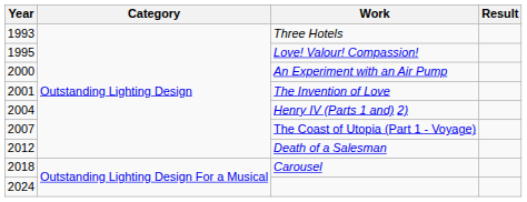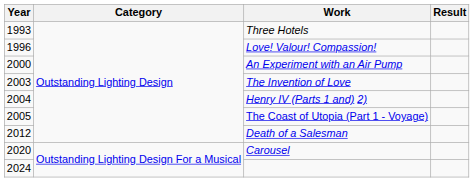 <table class="wikitable sortable">
 <tr>
 <th>Year</th>
 <th>Category</th>
 <th>Work</th>
 <th>Result</th>
 </tr>
 <tr>
 <td>1993</td>
 <td rowspan="7"><a href='#'>Outstanding Lighting Design</a></td>
 <td><em>Three Hotels</em></td>
 <td></td>
 </tr>
 <tr>
-<td>1995</td>
+<td>1996</td>
 <td><em><a href='#'>Love! Valour! Compassion!</a></em></td>
 <td></td>
 </tr>
 <tr>
 <td>2000</td>
 <td><em><a href='#'>An Experiment with an Air Pump</a></em></td>
 <td></td>
 </tr>
 <tr>
-<td>2001</td>
+<td>2003</td>
 <td><em><a href='#'>The Invention of Love</a></em></td>
 <td></td>
 </tr>
 <tr>
 <td>2004</td>
 <td><em><a href='#'>Henry IV (Parts 1 and)</a> <a href='#'>2)</a></em></td>
 <td></td>
 </tr>
 <tr>
-<td>2007</td>
+<td>2005</td>
 <td><a href='#'>The Coast of Utopia (Part 1 - Voyage)</a></td>
 <td></td>
 </tr>
 <tr>
 <td>2012</td>
 <td><em><a href='#'>Death of a Salesman</a></em></td>
 <td></td>
 </tr>
 <tr>
-<td>2018</td>
+<td>2020</td>
 <td rowspan="2"><a href='#'>Outstanding Lighting Design For a Musical</a></td>
 <td><em><a href='#'>Carousel</a></em></td>
 <td></td>
 </tr>
 <tr>
 <td>2024</td>
 <td></td>
 </tr>
 </table>
